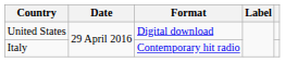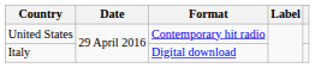 <table class="wikitable plainrowheaders">
 <tr>
 <th scope="col">Country</th>
 <th scope="col">Date</th>
 <th scope="col">Format</th>
 <th scope="col">Label</th>
 <th scope="col"></th>
 </tr>
 <tr>
 <td scope="row">United States</td>
 <td rowspan="2">29 April 2016</td>
-<td><a href='#'>Digital download</a></td>
+<td><a href='#'>Contemporary hit radio</a></td>
 <td rowspan="2"></td>
 <td></td>
 </tr>
 <tr>
 <td scope="row">Italy</td>
-<td><a href='#'>Contemporary hit radio</a></td>
+<td><a href='#'>Digital download</a></td>
 <td></td>
 </tr>
 </table>
